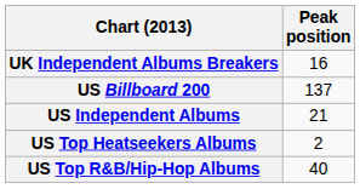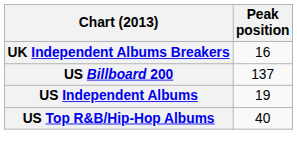 <table class="wikitable sortable plainrowheaders">
 <tr>
 <th scope="col">Chart (2013)</th>
 <th scope="col">Peak<br>position</th>
 </tr>
 <tr>
 <th scope="row">UK <a href='#'>Independent Albums Breakers</a></th>
 <td style="text-align:center;">16</td>
 </tr>
 <tr>
 <th scope="row">US <a href='#'><em>Billboard</em> 200</a></th>
 <td style="text-align:center;">137</td>
 </tr>
 <tr>
 <th scope="row">US <a href='#'>Independent Albums</a></th>
-<td style="text-align:center;">21</td>
-</tr>
-<tr>
-<th scope="row">US <a href='#'>Top Heatseekers Albums</a></th>
-<td style="text-align:center;">2</td>
+<td style="text-align:center;">19</td>
 </tr>
 <tr>
 <th scope="row">US <a href='#'>Top R&B/Hip-Hop Albums</a></th>
 <td style="text-align:center;">40</td>
 </tr>
 </table>
